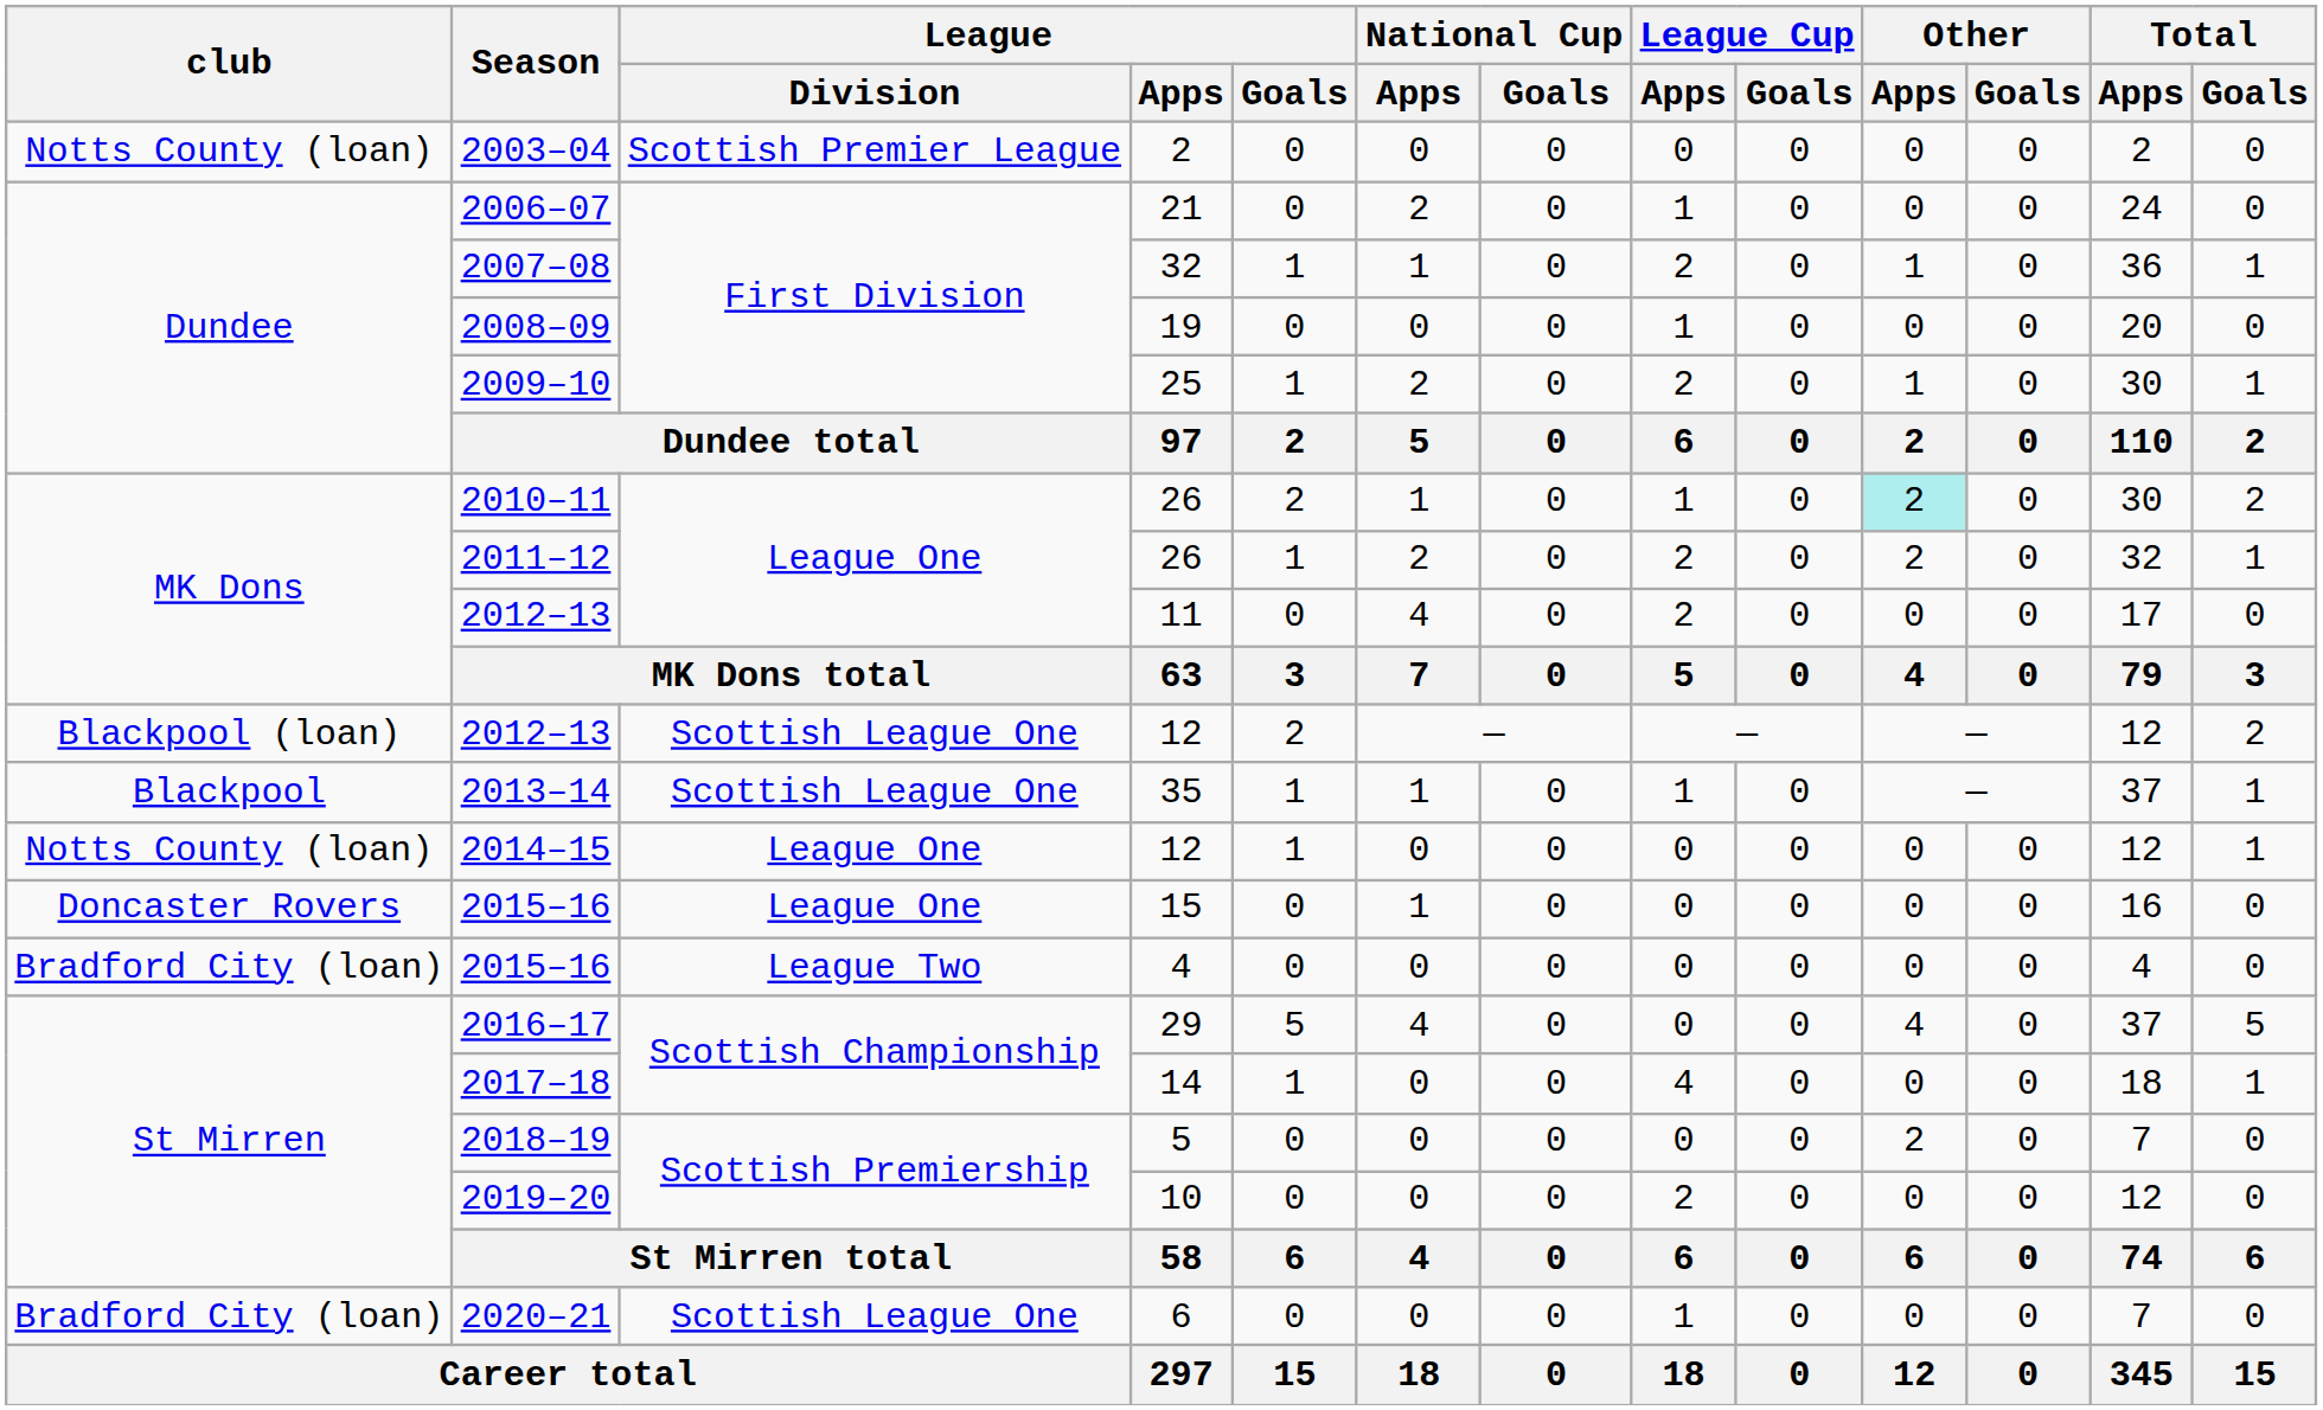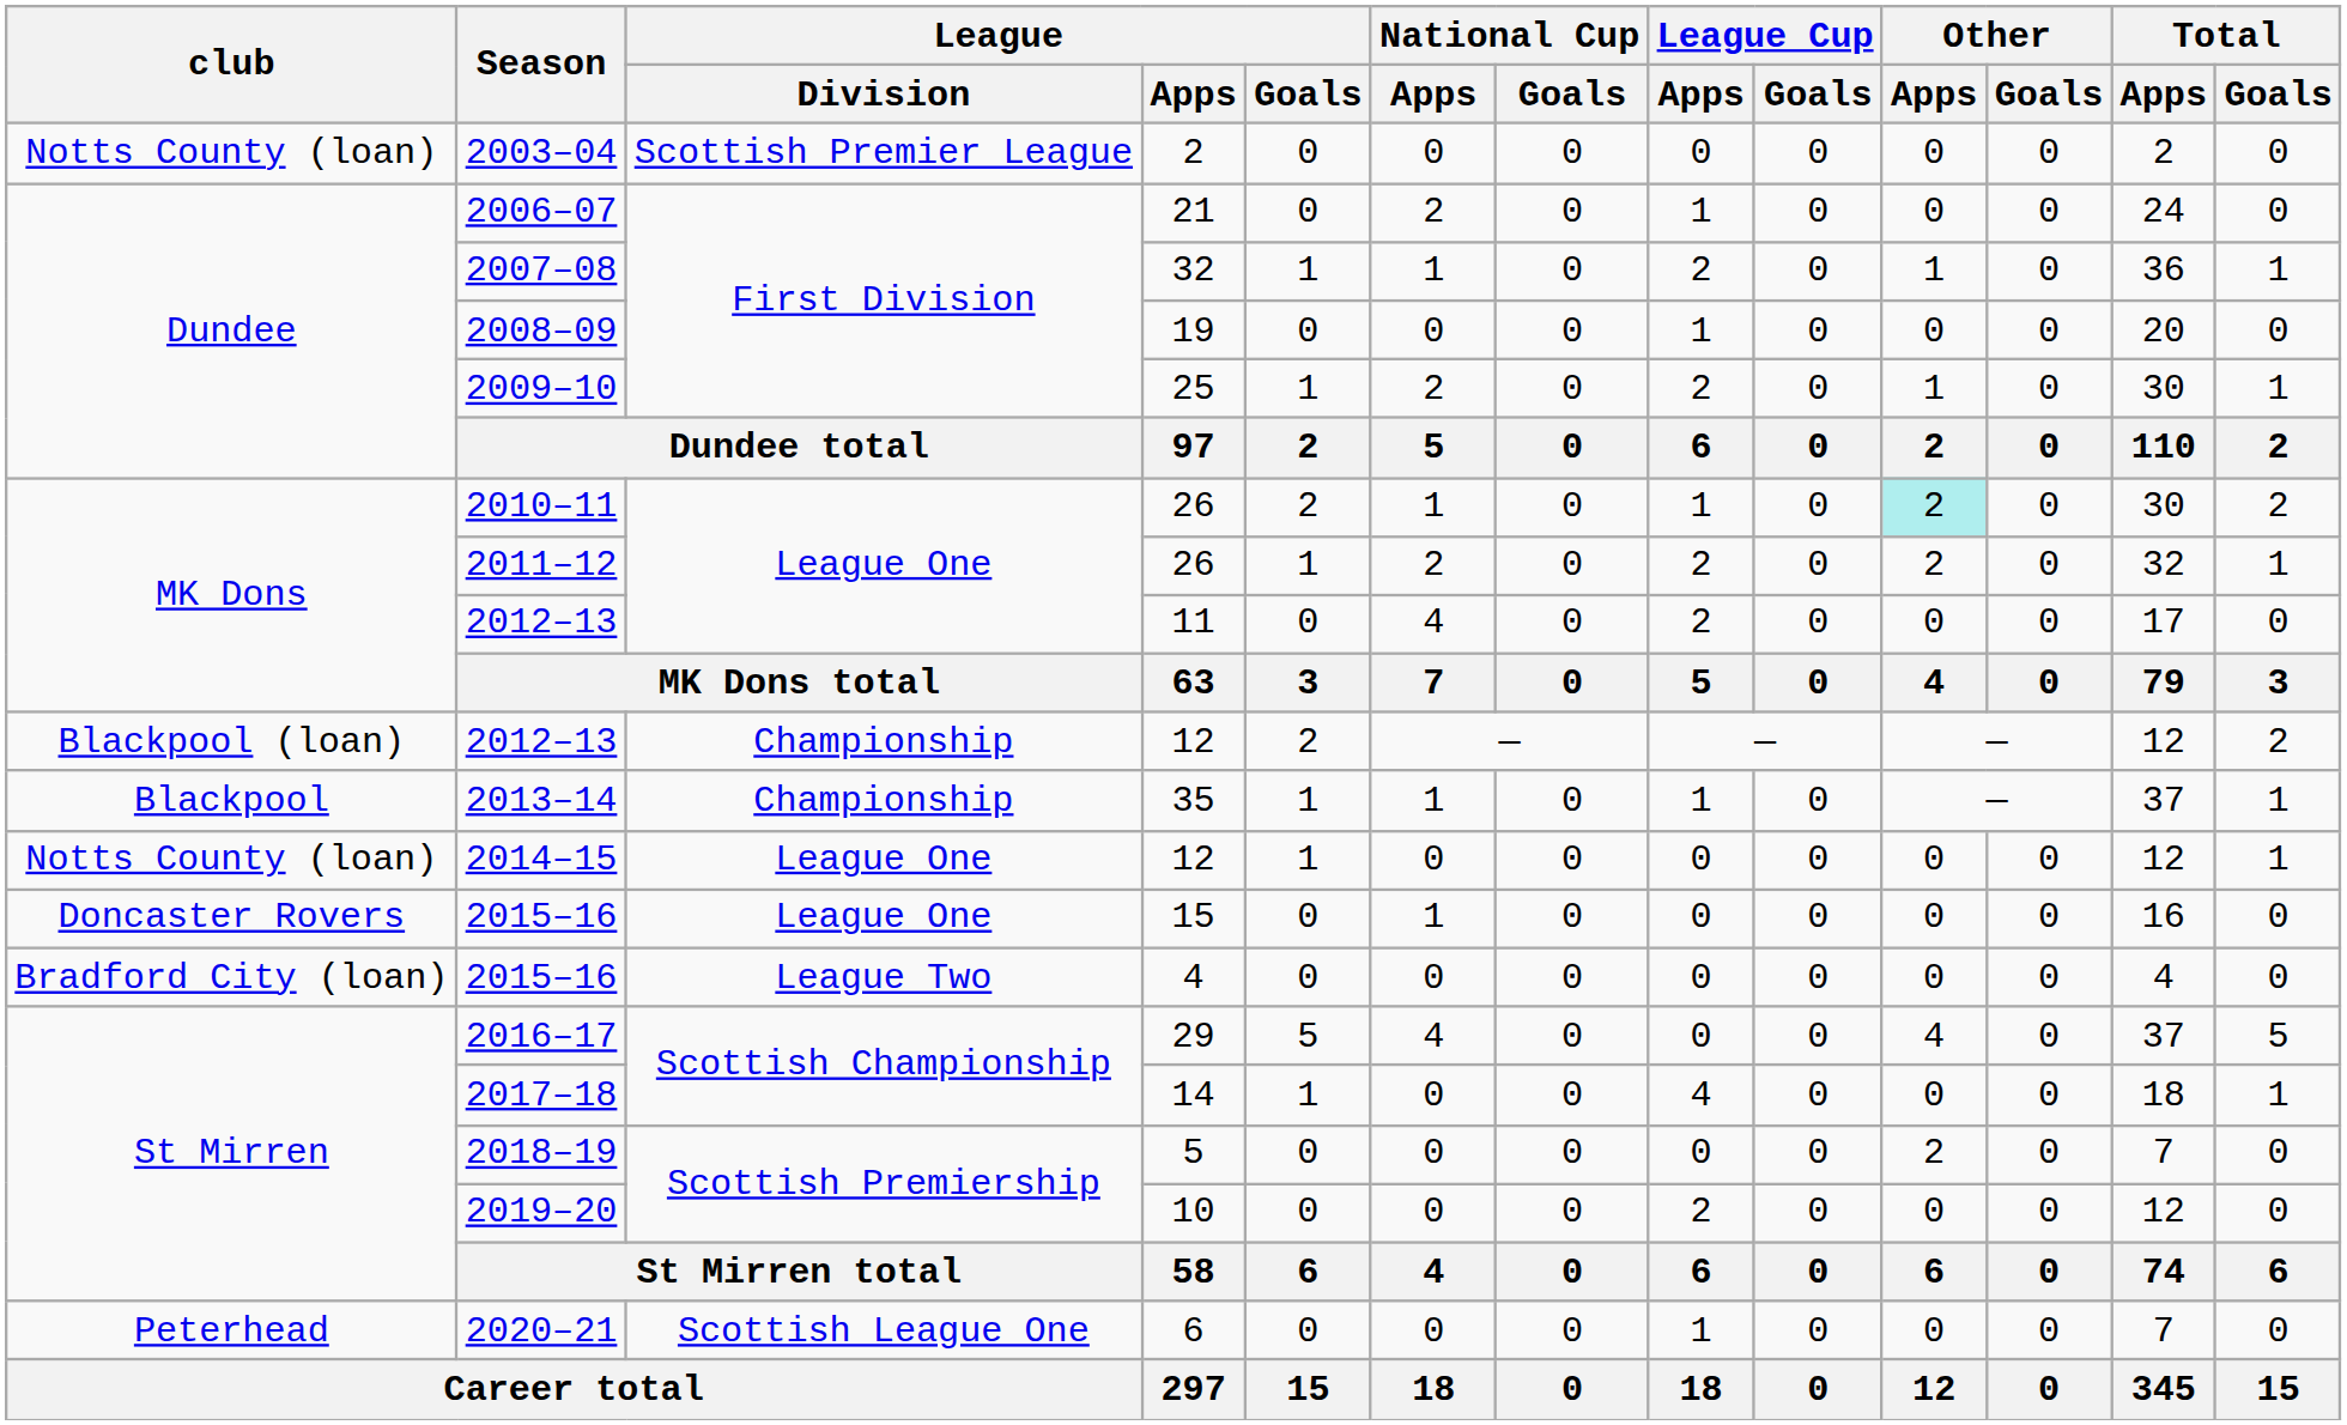 <table class="wikitable" style="text-align:center">
 <tr>
 <th rowspan="2">club</th>
 <th rowspan="2">Season</th>
 <th colspan="3">League</th>
 <th colspan="2">National Cup</th>
 <th colspan="2"><a href='#'>League Cup</a></th>
 <th colspan="2">Other</th>
 <th colspan="2">Total</th>
 </tr>
 <tr>
 <th>Division</th>
 <th>Apps</th>
 <th>Goals</th>
 <th>Apps</th>
 <th>Goals</th>
 <th>Apps</th>
 <th>Goals</th>
 <th>Apps</th>
 <th>Goals</th>
 <th>Apps</th>
 <th>Goals</th>
 </tr>
 <tr>
 <td><a href='#'>Notts County</a> (loan)</td>
 <td><a href='#'>2003–04</a></td>
 <td><a href='#'>Scottish Premier League</a></td>
 <td>2</td>
 <td>0</td>
 <td>0</td>
 <td>0</td>
 <td>0</td>
 <td>0</td>
 <td>0</td>
 <td>0</td>
 <td>2</td>
 <td>0</td>
 </tr>
 <tr>
 <td rowspan="5"><a href='#'>Dundee</a></td>
 <td><a href='#'>2006–07</a></td>
 <td rowspan="4"><a href='#'>First Division</a></td>
 <td>21</td>
 <td>0</td>
 <td>2</td>
 <td>0</td>
 <td>1</td>
 <td>0</td>
 <td>0</td>
 <td>0</td>
 <td>24</td>
 <td>0</td>
 </tr>
 <tr>
 <td><a href='#'>2007–08</a></td>
 <td>32</td>
 <td>1</td>
 <td>1</td>
 <td>0</td>
 <td>2</td>
 <td>0</td>
 <td>1</td>
 <td>0</td>
 <td>36</td>
 <td>1</td>
 </tr>
 <tr>
 <td><a href='#'>2008–09</a></td>
 <td>19</td>
 <td>0</td>
 <td>0</td>
 <td>0</td>
 <td>1</td>
 <td>0</td>
 <td>0</td>
 <td>0</td>
 <td>20</td>
 <td>0</td>
 </tr>
 <tr>
 <td><a href='#'>2009–10</a></td>
 <td>25</td>
 <td>1</td>
 <td>2</td>
 <td>0</td>
 <td>2</td>
 <td>0</td>
 <td>1</td>
 <td>0</td>
 <td>30</td>
 <td>1</td>
 </tr>
 <tr>
 <th colspan="2">Dundee total</th>
 <th>97</th>
 <th>2</th>
 <th>5</th>
 <th>0</th>
 <th>6</th>
 <th>0</th>
 <th>2</th>
 <th>0</th>
 <th>110</th>
 <th>2</th>
 </tr>
 <tr>
 <td rowspan="4"><a href='#'>MK Dons</a></td>
 <td><a href='#'>2010–11</a></td>
 <td rowspan="3"><a href='#'>League One</a></td>
 <td>26</td>
 <td>2</td>
 <td>1</td>
 <td>0</td>
 <td>1</td>
 <td>0</td>
 <td style="background: paleturquoise;">2</td>
 <td>0</td>
 <td>30</td>
 <td>2</td>
 </tr>
 <tr>
 <td><a href='#'>2011–12</a></td>
 <td>26</td>
 <td>1</td>
 <td>2</td>
 <td>0</td>
 <td>2</td>
 <td>0</td>
 <td>2</td>
 <td>0</td>
 <td>32</td>
 <td>1</td>
 </tr>
 <tr>
 <td><a href='#'>2012–13</a></td>
 <td>11</td>
 <td>0</td>
 <td>4</td>
 <td>0</td>
 <td>2</td>
 <td>0</td>
 <td>0</td>
 <td>0</td>
 <td>17</td>
 <td>0</td>
 </tr>
 <tr>
 <th colspan="2">MK Dons total</th>
 <th>63</th>
 <th>3</th>
 <th>7</th>
 <th>0</th>
 <th>5</th>
 <th>0</th>
 <th>4</th>
 <th>0</th>
 <th>79</th>
 <th>3</th>
 </tr>
 <tr>
 <td><a href='#'>Blackpool</a> (loan)</td>
 <td><a href='#'>2012–13</a></td>
-<td><a href='#'>Scottish League One</a></td>
+<td><a href='#'>Championship</a></td>
 <td>12</td>
 <td>2</td>
 <td colspan="2">—</td>
 <td colspan="2">—</td>
 <td colspan="2">—</td>
 <td>12</td>
 <td>2</td>
 </tr>
 <tr>
 <td><a href='#'>Blackpool</a></td>
 <td><a href='#'>2013–14</a></td>
-<td><a href='#'>Scottish League One</a></td>
+<td><a href='#'>Championship</a></td>
 <td>35</td>
 <td>1</td>
 <td>1</td>
 <td>0</td>
 <td>1</td>
 <td>0</td>
 <td colspan="2">—</td>
 <td>37</td>
 <td>1</td>
 </tr>
 <tr>
 <td><a href='#'>Notts County</a> (loan)</td>
 <td><a href='#'>2014–15</a></td>
 <td><a href='#'>League One</a></td>
 <td>12</td>
 <td>1</td>
 <td>0</td>
 <td>0</td>
 <td>0</td>
 <td>0</td>
 <td>0</td>
 <td>0</td>
 <td>12</td>
 <td>1</td>
 </tr>
 <tr>
 <td><a href='#'>Doncaster Rovers</a></td>
 <td><a href='#'>2015–16</a></td>
 <td><a href='#'>League One</a></td>
 <td>15</td>
 <td>0</td>
 <td>1</td>
 <td>0</td>
 <td>0</td>
 <td>0</td>
 <td>0</td>
 <td>0</td>
 <td>16</td>
 <td>0</td>
 </tr>
 <tr>
 <td><a href='#'>Bradford City</a> (loan)</td>
 <td><a href='#'>2015–16</a></td>
 <td><a href='#'>League Two</a></td>
 <td>4</td>
 <td>0</td>
 <td>0</td>
 <td>0</td>
 <td>0</td>
 <td>0</td>
 <td>0</td>
 <td>0</td>
 <td>4</td>
 <td>0</td>
 </tr>
 <tr>
 <td rowspan="5"><a href='#'>St Mirren</a></td>
 <td><a href='#'>2016–17</a></td>
 <td rowspan="2"><a href='#'>Scottish Championship</a></td>
 <td>29</td>
 <td>5</td>
 <td>4</td>
 <td>0</td>
 <td>0</td>
 <td>0</td>
 <td>4</td>
 <td>0</td>
 <td>37</td>
 <td>5</td>
 </tr>
 <tr>
 <td><a href='#'>2017–18</a></td>
 <td>14</td>
 <td>1</td>
 <td>0</td>
 <td>0</td>
 <td>4</td>
 <td>0</td>
 <td>0</td>
 <td>0</td>
 <td>18</td>
 <td>1</td>
 </tr>
 <tr>
 <td><a href='#'>2018–19</a></td>
 <td rowspan="2"><a href='#'>Scottish Premiership</a></td>
 <td>5</td>
 <td>0</td>
 <td>0</td>
 <td>0</td>
 <td>0</td>
 <td>0</td>
 <td>2</td>
 <td>0</td>
 <td>7</td>
 <td>0</td>
 </tr>
 <tr>
 <td><a href='#'>2019–20</a></td>
 <td>10</td>
 <td>0</td>
 <td>0</td>
 <td>0</td>
 <td>2</td>
 <td>0</td>
 <td>0</td>
 <td>0</td>
 <td>12</td>
 <td>0</td>
 </tr>
 <tr>
 <th colspan="2">St Mirren total</th>
 <th>58</th>
 <th>6</th>
 <th>4</th>
 <th>0</th>
 <th>6</th>
 <th>0</th>
 <th>6</th>
 <th>0</th>
 <th>74</th>
 <th>6</th>
 </tr>
 <tr>
-<td><a href='#'>Bradford City</a> (loan)</td>
+<td><a href='#'>Peterhead</a></td>
 <td><a href='#'>2020–21</a></td>
 <td><a href='#'>Scottish League One</a></td>
 <td>6</td>
 <td>0</td>
 <td>0</td>
 <td>0</td>
 <td>1</td>
 <td>0</td>
 <td>0</td>
 <td>0</td>
 <td>7</td>
 <td>0</td>
 </tr>
 <tr>
 <th colspan="3">Career total</th>
 <th>297</th>
 <th>15</th>
 <th>18</th>
 <th>0</th>
 <th>18</th>
 <th>0</th>
 <th>12</th>
 <th>0</th>
 <th>345</th>
 <th>15</th>
 </tr>
 </table>
